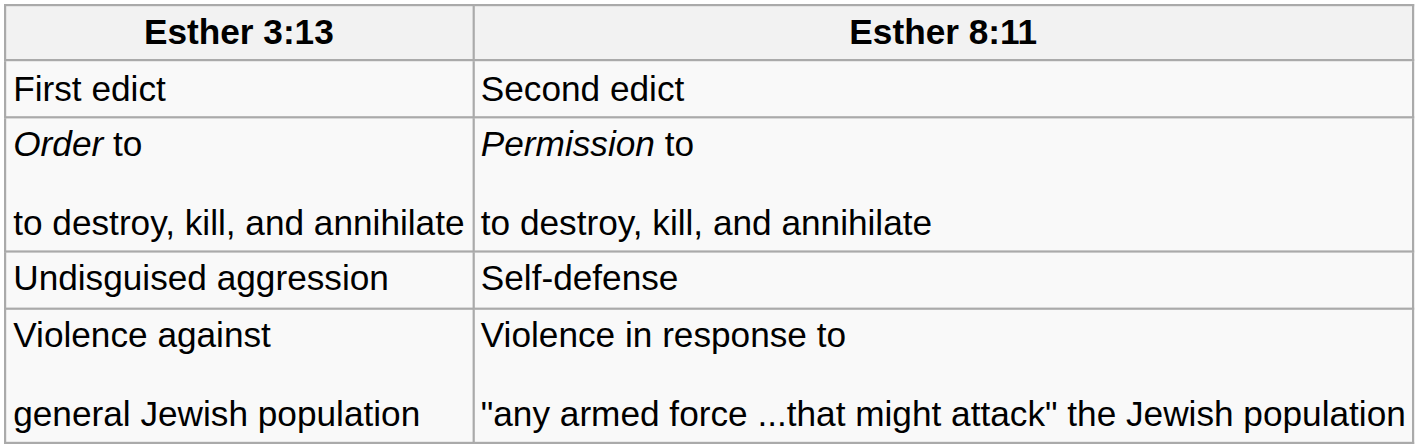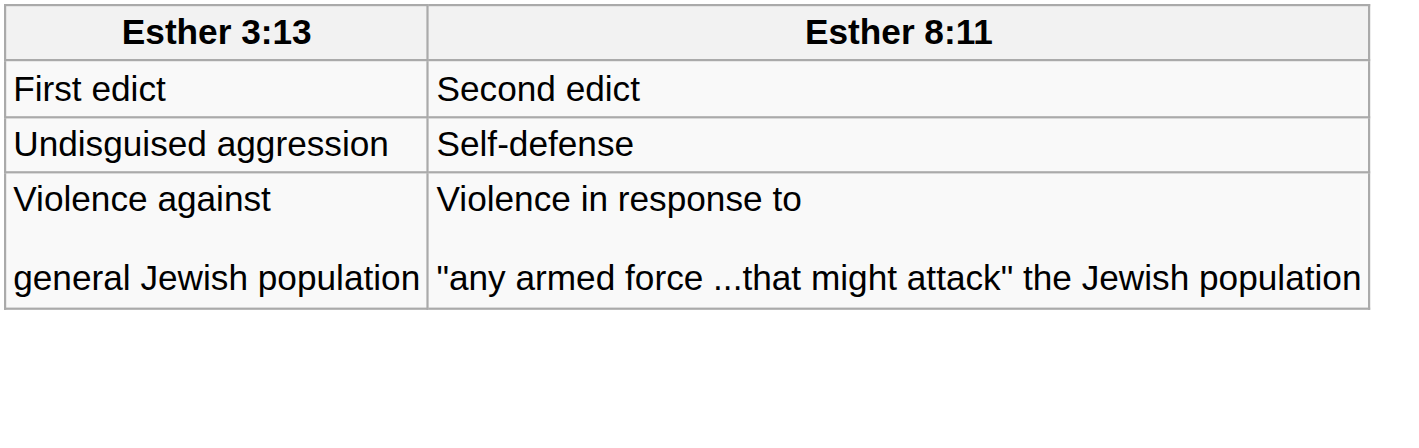 <table class="wikitable">
 <tr>
 <th>Esther 3:13</th>
 <th>Esther 8:11</th>
 </tr>
 <tr>
 <td>First edict</td>
 <td>Second edict</td>
 </tr>
 <tr>
-<td><em>Order</em> to <br><br>to destroy, kill, and annihilate</td>
-<td><em>Permission</em> to<br><br>to destroy, kill, and annihilate</td>
-</tr>
-<tr>
 <td>Undisguised aggression</td>
 <td>Self-defense</td>
 </tr>
 <tr>
 <td>Violence against <br><br>general Jewish population</td>
 <td>Violence in response to <br><br>"any armed force ...that might attack" the Jewish population</td>
 </tr>
 </table>
